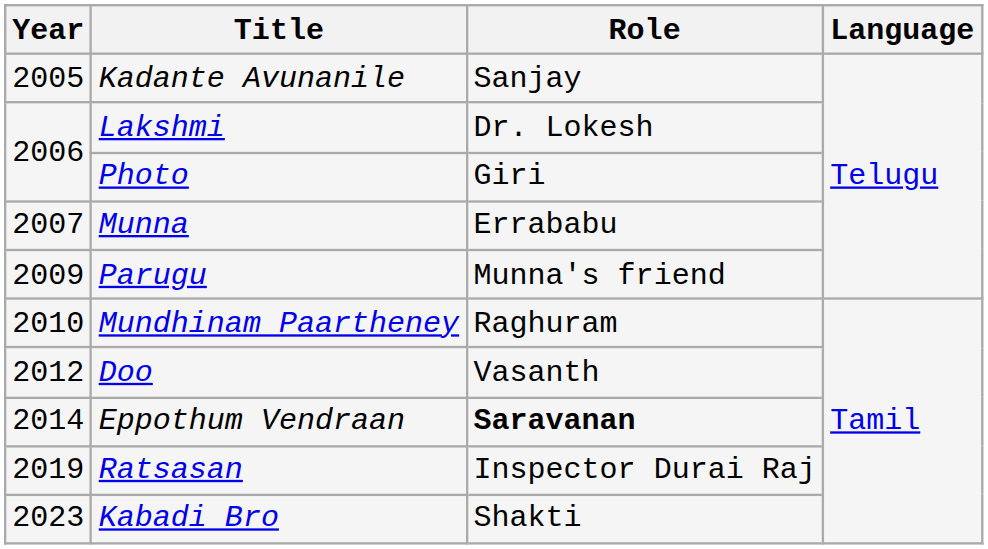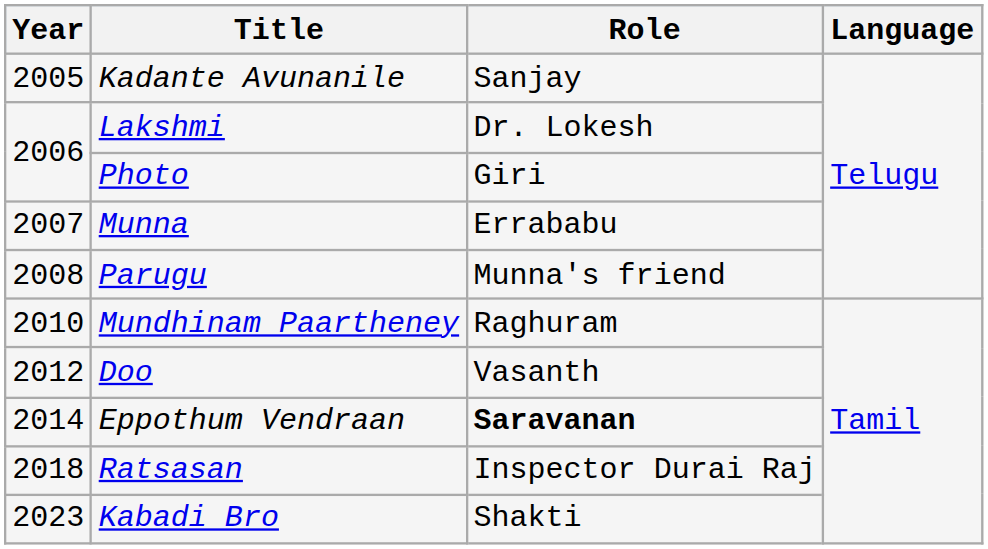 <table class="wikitable sortable" style="background:#f5f5f5;">
 <tr style="background:#B0C4DE;">
 <th>Year</th>
 <th>Title</th>
 <th>Role</th>
 <th>Language</th>
 </tr>
 <tr>
 <td>2005</td>
 <td><em>Kadante Avunanile</em></td>
 <td>Sanjay</td>
 <td rowspan="5"><a href='#'>Telugu</a></td>
 </tr>
 <tr>
 <td rowspan="2">2006</td>
 <td><em><a href='#'>Lakshmi</a></em></td>
 <td>Dr. Lokesh</td>
 </tr>
 <tr>
 <td><em><a href='#'>Photo</a></em></td>
 <td>Giri</td>
 </tr>
 <tr>
 <td>2007</td>
 <td><em><a href='#'>Munna</a></em></td>
 <td>Errababu</td>
 </tr>
 <tr>
-<td>2009</td>
+<td>2008</td>
 <td><em><a href='#'>Parugu</a></em></td>
 <td>Munna's friend</td>
 </tr>
 <tr>
 <td>2010</td>
 <td><em><a href='#'>Mundhinam Paartheney</a></em></td>
 <td>Raghuram</td>
 <td rowspan="5"><a href='#'>Tamil</a></td>
 </tr>
 <tr>
 <td>2012</td>
 <td><em><a href='#'>Doo</a></em></td>
 <td>Vasanth</td>
 </tr>
 <tr>
 <td>2014</td>
 <td><em>Eppothum Vendraan</em></td>
 <td><strong>Saravanan</strong></td>
 </tr>
 <tr>
-<td>2019</td>
+<td>2018</td>
 <td><em><a href='#'>Ratsasan</a></em></td>
 <td>Inspector Durai Raj</td>
 </tr>
 <tr>
 <td>2023</td>
 <td><em><a href='#'>Kabadi Bro</a></em></td>
 <td>Shakti</td>
 </tr>
 </table>
